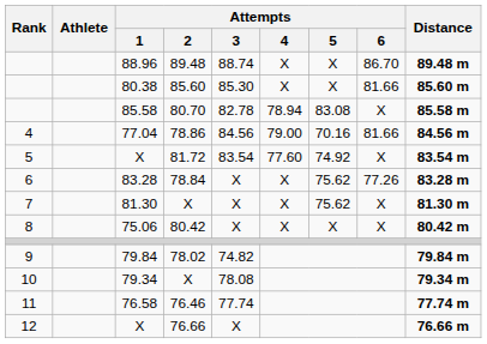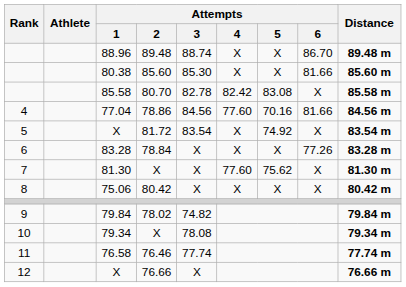 <table class="wikitable" style=" text-align:center; font-size:110%;" width="95%">
 <tr>
 <th rowspan="2">Rank</th>
 <th rowspan="2">Athlete</th>
 <th colspan="6">Attempts</th>
 <th rowspan="2">Distance</th>
 </tr>
 <tr>
 <th>1</th>
 <th>2</th>
 <th>3</th>
 <th>4</th>
 <th>5</th>
 <th>6</th>
 </tr>
 <tr>
 <td></td>
 <td align=left></td>
 <td>88.96</td>
 <td>89.48</td>
 <td>88.74</td>
 <td>X</td>
 <td>X</td>
 <td>86.70</td>
 <td><strong>89.48 m</strong></td>
 </tr>
 <tr>
 <td></td>
 <td align=left></td>
 <td>80.38</td>
 <td>85.60</td>
 <td>85.30</td>
 <td>X</td>
 <td>X</td>
 <td>81.66</td>
 <td><strong>85.60 m</strong></td>
 </tr>
 <tr>
 <td></td>
 <td align=left></td>
 <td>85.58</td>
 <td>80.70</td>
 <td>82.78</td>
-<td>78.94</td>
+<td>82.42</td>
 <td>83.08</td>
 <td>X</td>
 <td><strong>85.58 m</strong></td>
 </tr>
 <tr>
 <td>4</td>
 <td align=left></td>
 <td>77.04</td>
 <td>78.86</td>
 <td>84.56</td>
-<td>79.00</td>
+<td>77.60</td>
 <td>70.16</td>
 <td>81.66</td>
 <td><strong>84.56 m</strong></td>
 </tr>
 <tr>
 <td>5</td>
 <td align=left></td>
 <td>X</td>
 <td>81.72</td>
 <td>83.54</td>
-<td>77.60</td>
+<td>X</td>
 <td>74.92</td>
 <td>X</td>
 <td><strong>83.54 m</strong></td>
 </tr>
 <tr>
 <td>6</td>
 <td align=left></td>
 <td>83.28</td>
 <td>78.84</td>
 <td>X</td>
 <td>X</td>
-<td>75.62</td>
+<td>X</td>
 <td>77.26</td>
 <td><strong>83.28 m</strong></td>
 </tr>
 <tr>
 <td>7</td>
 <td align=left></td>
 <td>81.30</td>
 <td>X</td>
 <td>X</td>
-<td>X</td>
+<td>77.60</td>
 <td>75.62</td>
 <td>X</td>
 <td align="center"><strong>81.30 m</strong></td>
 </tr>
 <tr>
 <td>8</td>
 <td align=left></td>
 <td>75.06</td>
 <td>80.42</td>
 <td>X</td>
 <td>X</td>
 <td>X</td>
 <td>X</td>
 <td><strong>80.42 m</strong></td>
 </tr>
 <tr>
 <td colspan=9 bgcolor=lightgray></td>
 </tr>
 <tr>
 <td>9</td>
 <td align=left></td>
 <td>79.84</td>
 <td>78.02</td>
 <td>74.82</td>
 <td colspan=3></td>
 <td><strong>79.84 m</strong></td>
 </tr>
 <tr>
 <td>10</td>
 <td align=left></td>
 <td>79.34</td>
 <td>X</td>
 <td>78.08</td>
 <td colspan=3></td>
 <td><strong>79.34 m</strong></td>
 </tr>
 <tr>
 <td>11</td>
 <td align=left></td>
 <td>76.58</td>
 <td>76.46</td>
 <td>77.74</td>
 <td colspan=3></td>
 <td><strong>77.74 m</strong></td>
 </tr>
 <tr>
 <td>12</td>
 <td align=left></td>
 <td>X</td>
 <td>76.66</td>
 <td>X</td>
 <td colspan=3></td>
 <td><strong>76.66 m</strong></td>
 </tr>
 </table>
